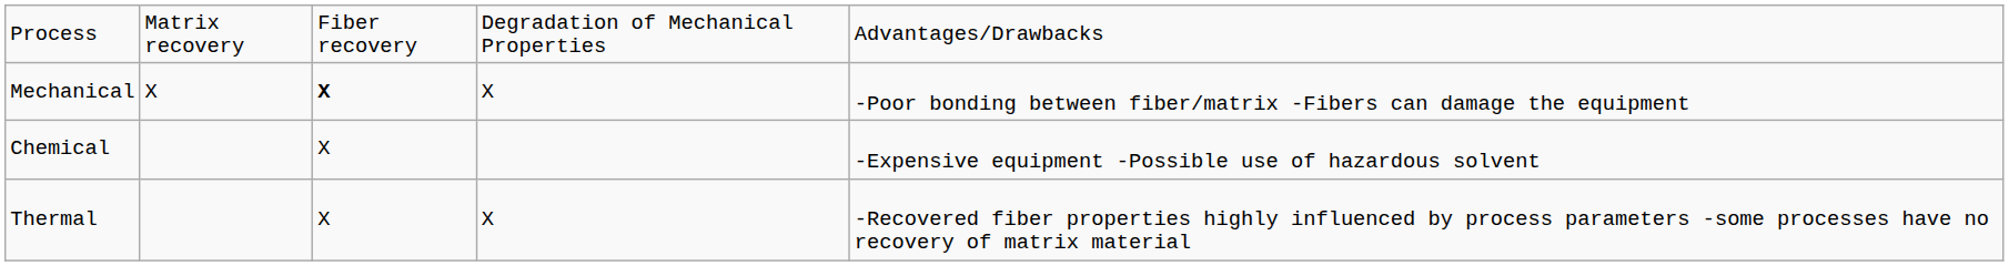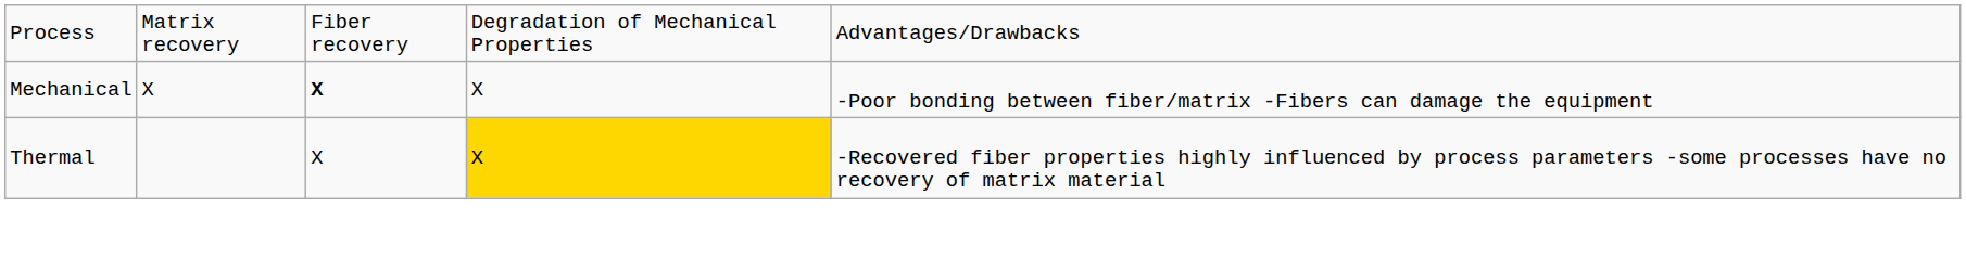 <table class="wikitable">
 <tr>
 <td>Process</td>
 <td>Matrix recovery</td>
 <td>Fiber recovery</td>
 <td>Degradation of Mechanical Properties</td>
 <td>Advantages/Drawbacks</td>
 </tr>
 <tr>
 <td>Mechanical</td>
 <td>X</td>
 <td><strong>X</strong></td>
 <td>X</td>
 <td><br>-Poor bonding between fiber/matrix   -Fibers can damage the equipment</td>
 </tr>
 <tr>
-<td>Chemical</td>
-<td></td>
-<td>X</td>
-<td></td>
-<td><br>-Expensive equipment -Possible use of hazardous solvent</td>
-</tr>
-<tr>
 <td>Thermal</td>
 <td></td>
 <td>X</td>
-<td>X</td>
+<td style="background: gold;">X</td>
 <td><br>-Recovered fiber properties highly influenced by process parameters  -some processes have no recovery of matrix material</td>
 </tr>
 </table>
